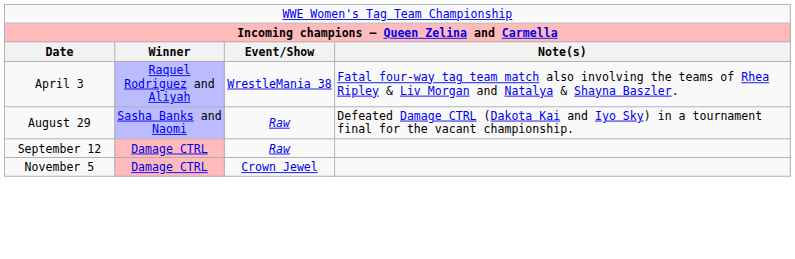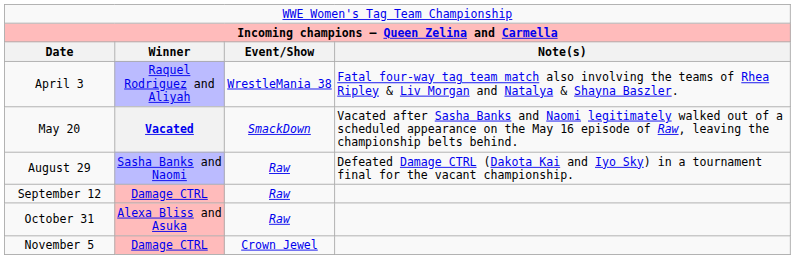 <table class="wikitable" style="text-align:center; width:100%;">
 <tr>
 <td colspan="4" style="text-align: center;"><a href='#'>WWE Women's Tag Team Championship</a></td>
 </tr>
 <tr style="background:#FBB;">
 <td colspan="4" style="text-align: center;"><strong>Incoming champions – <a href='#'>Queen Zelina</a> and <a href='#'>Carmella</a></strong></td>
 </tr>
 <tr>
 <th width="14%">Date</th>
 <th width="14%">Winner</th>
 <th width="14%">Event/Show</th>
 <th width="58%">Note(s)</th>
 </tr>
 <tr>
 <td>April 3</td>
 <td style="background:#BBF;"><a href='#'>Raquel Rodriguez</a> and <a href='#'>Aliyah</a></td>
 <td><a href='#'>WrestleMania 38</a><br></td>
 <td align="left"><a href='#'>Fatal four-way tag team match</a> also involving the teams of <a href='#'>Rhea Ripley</a> & <a href='#'>Liv Morgan</a> and <a href='#'>Natalya</a> & <a href='#'>Shayna Baszler</a>.</td>
 </tr>
 <tr>
+<td>May 20</td>
+<th><a href='#'>Vacated</a></th>
+<td><em><a href='#'>SmackDown</a></em></td>
+<td align="left">Vacated after <a href='#'>Sasha Banks</a> and <a href='#'>Naomi</a> <a href='#'>legitimately</a> walked out of a scheduled appearance on the May 16 episode of <em><a href='#'>Raw</a></em>, leaving the championship belts behind.</td>
+</tr>
+<tr>
 <td>August 29</td>
 <td style="background:#BBF;"><a href='#'>Sasha Banks</a> and <a href='#'>Naomi</a></td>
 <td><em><a href='#'>Raw</a></em></td>
 <td align="left">Defeated <a href='#'>Damage CTRL</a> (<a href='#'>Dakota Kai</a> and <a href='#'>Iyo Sky</a>) in a tournament final for the vacant championship.</td>
 </tr>
 <tr>
 <td>September 12</td>
 <td style="background:#FBB;"><a href='#'>Damage CTRL</a><br></td>
 <td><em><a href='#'>Raw</a></em></td>
 <td></td>
 </tr>
 <tr>
+<td>October 31</td>
+<td style="background:#FBB;"><a href='#'>Alexa Bliss</a> and <a href='#'>Asuka</a></td>
+<td><em><a href='#'>Raw</a></em></td>
+<td></td>
+</tr>
+<tr>
 <td>November 5</td>
 <td style="background:#FBB;"><a href='#'>Damage CTRL</a><br></td>
 <td><a href='#'>Crown Jewel</a></td>
 <td></td>
 </tr>
 </table>
